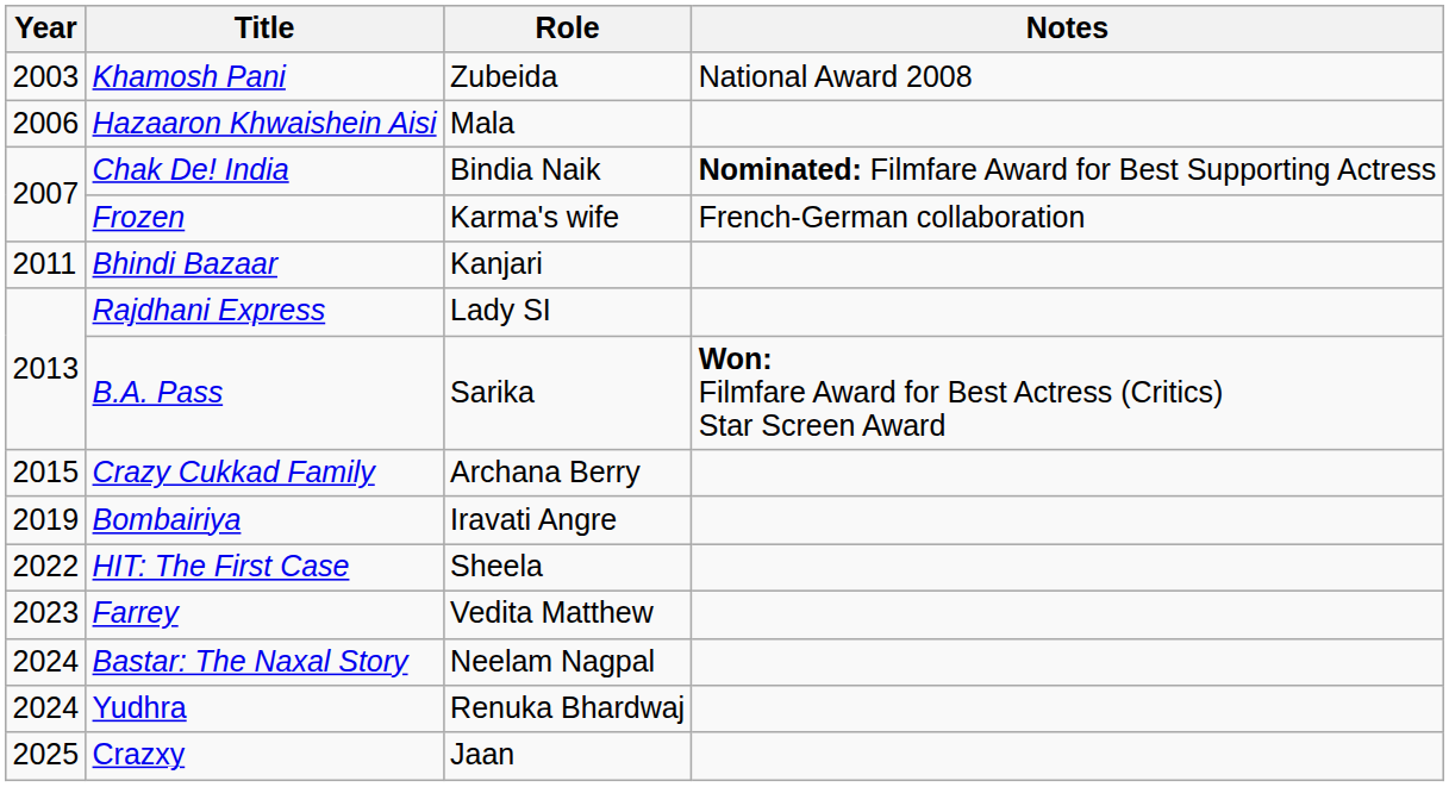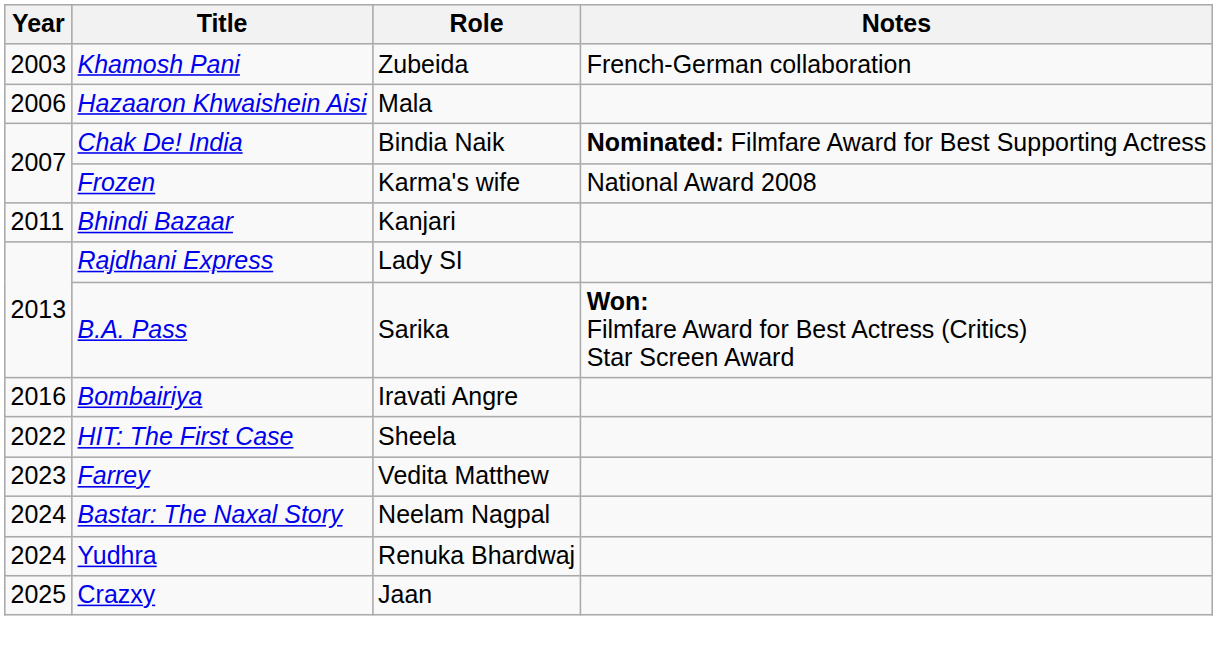 <table class="wikitable sortable">
 <tr>
 <th>Year</th>
 <th>Title</th>
 <th>Role</th>
 <th>Notes</th>
 </tr>
 <tr>
 <td>2003</td>
 <td><em><a href='#'>Khamosh Pani</a></em></td>
 <td>Zubeida</td>
-<td>National Award 2008</td>
+<td>French-German collaboration</td>
 </tr>
 <tr Best Film Laocarno2003>
 <td>2006</td>
 <td><em><a href='#'>Hazaaron Khwaishein Aisi</a></em></td>
 <td>Mala</td>
 <td></td>
 </tr>
 <tr>
 <td rowspan="2">2007</td>
 <td><em><a href='#'>Chak De! India</a></em></td>
 <td>Bindia Naik</td>
 <td><strong>Nominated:</strong> Filmfare Award for Best Supporting Actress</td>
 </tr>
 <tr>
 <td><a href='#'><em>Frozen</em></a></td>
 <td>Karma's wife</td>
-<td>French-German collaboration</td>
+<td>National Award 2008</td>
 </tr>
 <tr>
 <td>2011</td>
 <td><em><a href='#'>Bhindi Bazaar</a></em></td>
 <td>Kanjari</td>
 <td></td>
 </tr>
 <tr>
 <td rowspan="2">2013</td>
 <td><a href='#'><em>Rajdhani Express</em></a></td>
 <td>Lady SI</td>
 <td></td>
 </tr>
 <tr>
 <td><em><a href='#'>B.A. Pass</a></em></td>
 <td>Sarika</td>
 <td><strong>Won:</strong> <br>Filmfare Award for Best Actress (Critics) <br>Star Screen Award</td>
 </tr>
 <tr>
-<td>2015</td>
-<td><em><a href='#'>Crazy Cukkad Family</a></em></td>
-<td>Archana Berry</td>
-<td></td>
-</tr>
-<tr>
-<td>2019</td>
+<td>2016</td>
 <td><em><a href='#'>Bombairiya</a></em></td>
 <td>Iravati Angre</td>
 <td></td>
 </tr>
 <tr>
 <td>2022</td>
 <td><em><a href='#'>HIT: The First Case</a></em></td>
 <td>Sheela</td>
 <td></td>
 </tr>
 <tr>
 <td>2023</td>
 <td><em><a href='#'>Farrey</a></em></td>
 <td>Vedita Matthew</td>
 <td></td>
 </tr>
 <tr>
 <td>2024</td>
 <td><em><a href='#'>Bastar: The Naxal Story</a></td>
 <td>Neelam Nagpal</td>
 <td></td>
 </tr>
 <tr>
 <td>2024</td>
 <td></em><a href='#'>Yudhra</a><em></td>
 <td>Renuka Bhardwaj</td>
 <td></td>
 </tr>
 <tr>
 <td>2025</td>
 <td></em><a href='#'>Crazxy</a><em></td>
 <td>Jaan</td>
 <td></td>
 </tr>
 </table>
